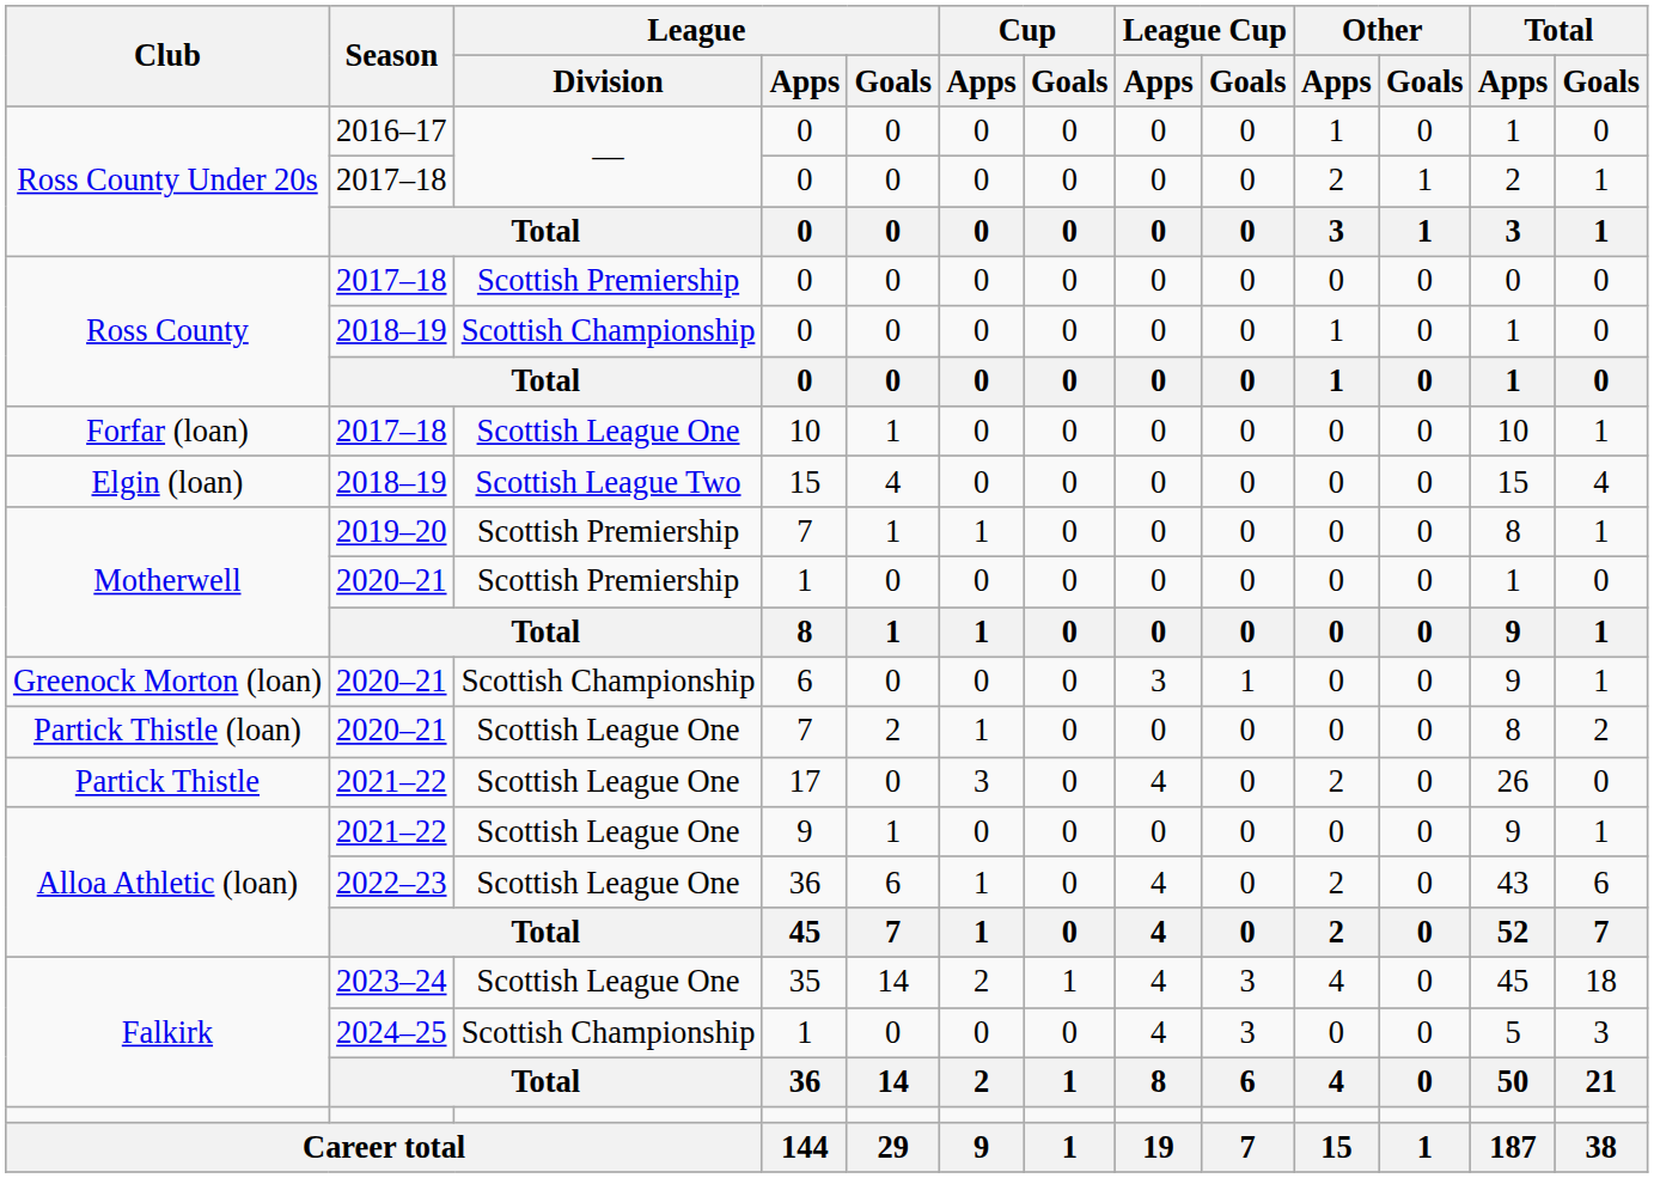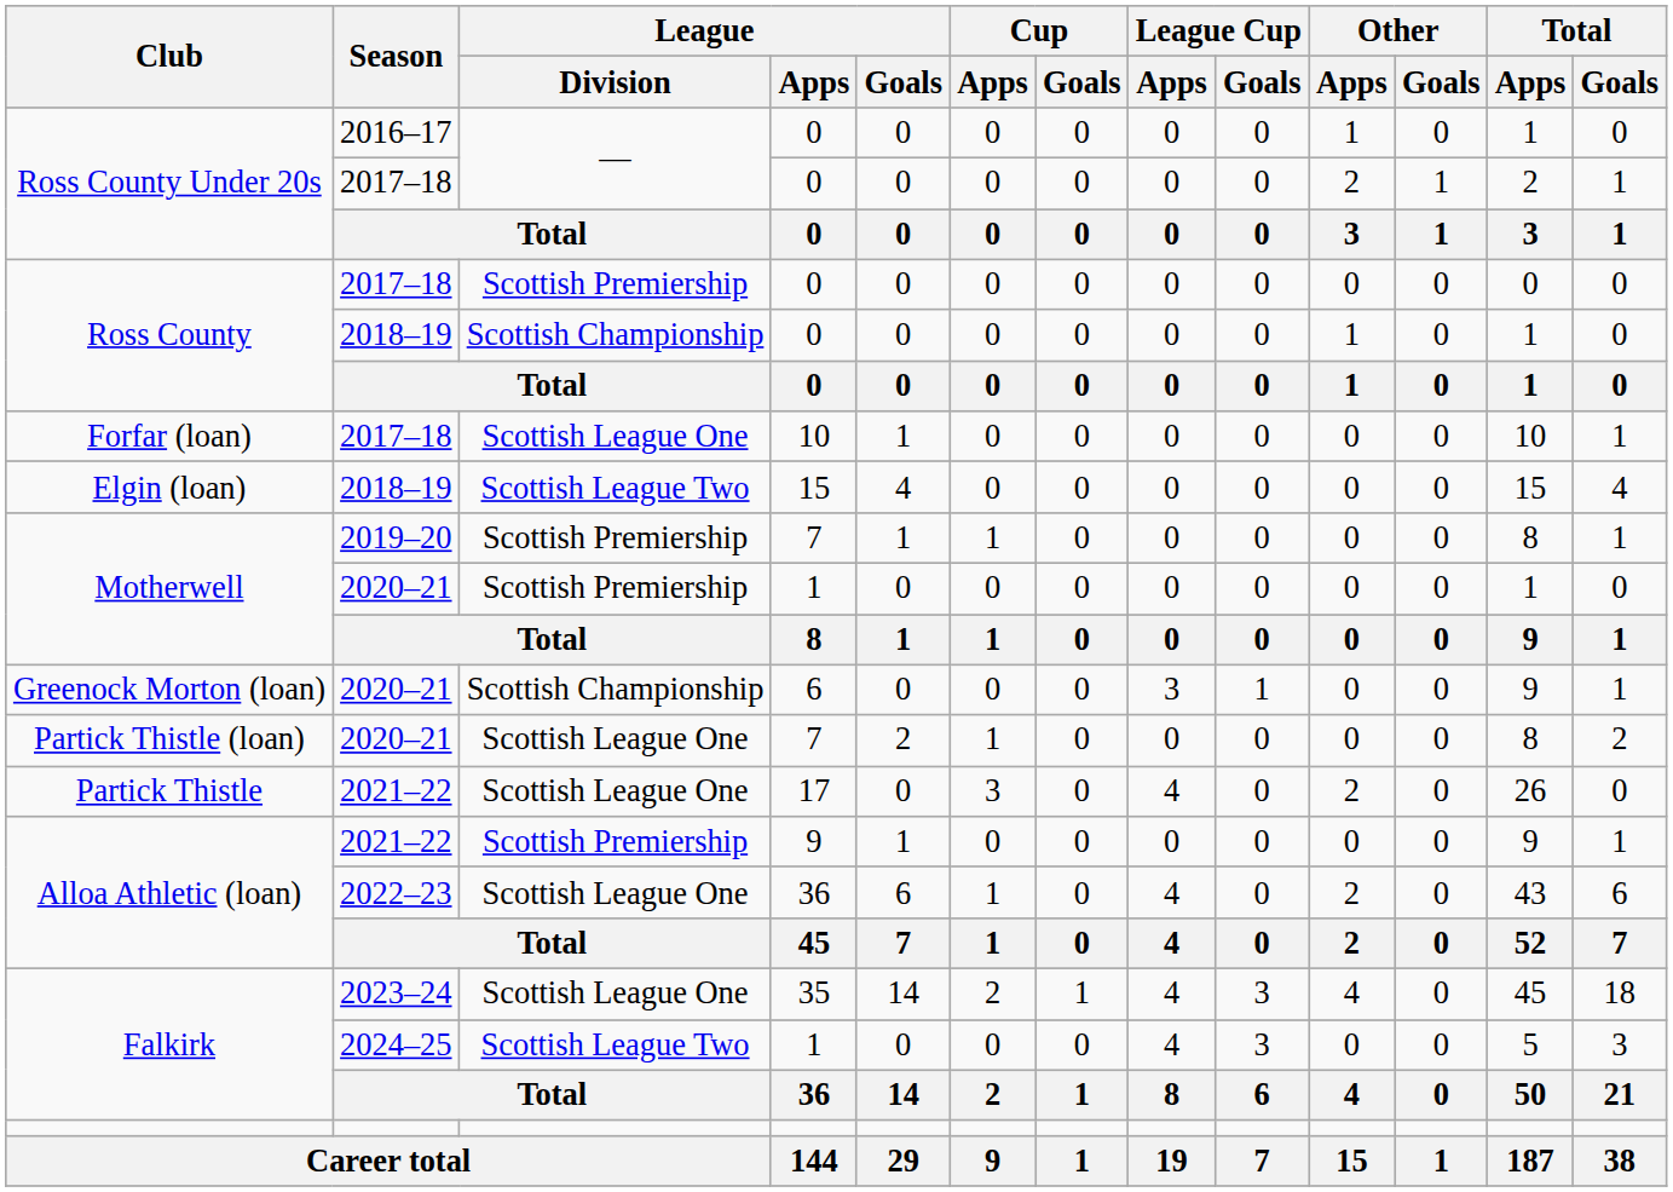 <table class="wikitable" style="text-align:center">
 <tr>
 <th rowspan="2">Club</th>
 <th rowspan="2">Season</th>
 <th colspan="3">League</th>
 <th colspan="2">Cup</th>
 <th colspan="2">League Cup</th>
 <th colspan="2">Other</th>
 <th colspan="2">Total</th>
 </tr>
 <tr>
 <th>Division</th>
 <th>Apps</th>
 <th>Goals</th>
 <th>Apps</th>
 <th>Goals</th>
 <th>Apps</th>
 <th>Goals</th>
 <th>Apps</th>
 <th>Goals</th>
 <th>Apps</th>
 <th>Goals</th>
 </tr>
 <tr>
 <td rowspan=3><a href='#'>Ross County Under 20s</a></td>
 <td>2016–17</td>
 <td rowspan="2">—</td>
 <td>0</td>
 <td>0</td>
 <td>0</td>
 <td>0</td>
 <td>0</td>
 <td>0</td>
 <td>1</td>
 <td>0</td>
 <td>1</td>
 <td>0</td>
 </tr>
 <tr>
 <td>2017–18</td>
 <td>0</td>
 <td>0</td>
 <td>0</td>
 <td>0</td>
 <td>0</td>
 <td>0</td>
 <td>2</td>
 <td>1</td>
 <td>2</td>
 <td>1</td>
 </tr>
 <tr>
 <th colspan=2>Total</th>
 <th>0</th>
 <th>0</th>
 <th>0</th>
 <th>0</th>
 <th>0</th>
 <th>0</th>
 <th>3</th>
 <th>1</th>
 <th>3</th>
 <th>1</th>
 </tr>
 <tr>
 <td rowspan=3><a href='#'>Ross County</a></td>
 <td><a href='#'>2017–18</a></td>
 <td><a href='#'>Scottish Premiership</a></td>
 <td>0</td>
 <td>0</td>
 <td>0</td>
 <td>0</td>
 <td>0</td>
 <td>0</td>
 <td>0</td>
 <td>0</td>
 <td>0</td>
 <td>0</td>
 </tr>
 <tr>
 <td><a href='#'>2018–19</a></td>
 <td><a href='#'>Scottish Championship</a></td>
 <td>0</td>
 <td>0</td>
 <td>0</td>
 <td>0</td>
 <td>0</td>
 <td>0</td>
 <td>1</td>
 <td>0</td>
 <td>1</td>
 <td>0</td>
 </tr>
 <tr>
 <th colspan=2>Total</th>
 <th>0</th>
 <th>0</th>
 <th>0</th>
 <th>0</th>
 <th>0</th>
 <th>0</th>
 <th>1</th>
 <th>0</th>
 <th>1</th>
 <th>0</th>
 </tr>
 <tr>
 <td><a href='#'>Forfar</a> (loan)</td>
 <td><a href='#'>2017–18</a></td>
 <td><a href='#'>Scottish League One</a></td>
 <td>10</td>
 <td>1</td>
 <td>0</td>
 <td>0</td>
 <td>0</td>
 <td>0</td>
 <td>0</td>
 <td>0</td>
 <td>10</td>
 <td>1</td>
 </tr>
 <tr>
 <td><a href='#'>Elgin</a> (loan)</td>
 <td><a href='#'>2018–19</a></td>
 <td><a href='#'>Scottish League Two</a></td>
 <td>15</td>
 <td>4</td>
 <td>0</td>
 <td>0</td>
 <td>0</td>
 <td>0</td>
 <td>0</td>
 <td>0</td>
 <td>15</td>
 <td>4</td>
 </tr>
 <tr>
 <td rowspan=3><a href='#'>Motherwell</a></td>
 <td><a href='#'>2019–20</a></td>
 <td>Scottish Premiership</td>
 <td>7</td>
 <td>1</td>
 <td>1</td>
 <td>0</td>
 <td>0</td>
 <td>0</td>
 <td>0</td>
 <td>0</td>
 <td>8</td>
 <td>1</td>
 </tr>
 <tr>
 <td><a href='#'>2020–21</a></td>
 <td>Scottish Premiership</td>
 <td>1</td>
 <td>0</td>
 <td>0</td>
 <td>0</td>
 <td>0</td>
 <td>0</td>
 <td>0</td>
 <td>0</td>
 <td>1</td>
 <td>0</td>
 </tr>
 <tr>
 <th colspan=2>Total</th>
 <th>8</th>
 <th>1</th>
 <th>1</th>
 <th>0</th>
 <th>0</th>
 <th>0</th>
 <th>0</th>
 <th>0</th>
 <th>9</th>
 <th>1</th>
 </tr>
 <tr>
 <td><a href='#'>Greenock Morton</a> (loan)</td>
 <td><a href='#'>2020–21</a></td>
 <td>Scottish Championship</td>
 <td>6</td>
 <td>0</td>
 <td>0</td>
 <td>0</td>
 <td>3</td>
 <td>1</td>
 <td>0</td>
 <td>0</td>
 <td>9</td>
 <td>1</td>
 </tr>
 <tr>
 <td><a href='#'>Partick Thistle</a> (loan)</td>
 <td><a href='#'>2020–21</a></td>
 <td>Scottish League One</td>
 <td>7</td>
 <td>2</td>
 <td>1</td>
 <td>0</td>
 <td>0</td>
 <td>0</td>
 <td>0</td>
 <td>0</td>
 <td>8</td>
 <td>2</td>
 </tr>
 <tr>
 <td><a href='#'>Partick Thistle</a></td>
 <td><a href='#'>2021–22</a></td>
 <td>Scottish League One</td>
 <td>17</td>
 <td>0</td>
 <td>3</td>
 <td>0</td>
 <td>4</td>
 <td>0</td>
 <td>2</td>
 <td>0</td>
 <td>26</td>
 <td>0</td>
 </tr>
 <tr>
 <td rowspan=3><a href='#'>Alloa Athletic</a> (loan)</td>
 <td><a href='#'>2021–22</a></td>
-<td>Scottish League One</td>
+<td><a href='#'>Scottish Premiership</a></td>
 <td>9</td>
 <td>1</td>
 <td>0</td>
 <td>0</td>
 <td>0</td>
 <td>0</td>
 <td>0</td>
 <td>0</td>
 <td>9</td>
 <td>1</td>
 </tr>
 <tr>
 <td><a href='#'>2022–23</a></td>
 <td>Scottish League One</td>
 <td>36</td>
 <td>6</td>
 <td>1</td>
 <td>0</td>
 <td>4</td>
 <td>0</td>
 <td>2</td>
 <td>0</td>
 <td>43</td>
 <td>6</td>
 </tr>
 <tr>
 <th colspan=2>Total</th>
 <th>45</th>
 <th>7</th>
 <th>1</th>
 <th>0</th>
 <th>4</th>
 <th>0</th>
 <th>2</th>
 <th>0</th>
 <th>52</th>
 <th>7</th>
 </tr>
 <tr>
 <td rowspan=3><a href='#'>Falkirk</a></td>
 <td><a href='#'>2023–24</a></td>
 <td>Scottish League One</td>
 <td>35</td>
 <td>14</td>
 <td>2</td>
 <td>1</td>
 <td>4</td>
 <td>3</td>
 <td>4</td>
 <td>0</td>
 <td>45</td>
 <td>18</td>
 </tr>
 <tr>
 <td><a href='#'>2024–25</a></td>
-<td>Scottish Championship</td>
+<td><a href='#'>Scottish League Two</a></td>
 <td>1</td>
 <td>0</td>
 <td>0</td>
 <td>0</td>
 <td>4</td>
 <td>3</td>
 <td>0</td>
 <td>0</td>
 <td>5</td>
 <td>3</td>
 </tr>
 <tr>
 <th colspan=2>Total</th>
 <th>36</th>
 <th>14</th>
 <th>2</th>
 <th>1</th>
 <th>8</th>
 <th>6</th>
 <th>4</th>
 <th>0</th>
 <th>50</th>
 <th>21</th>
 </tr>
 <tr>
 <td></td>
 <td></td>
 <td></td>
 <td></td>
 <td></td>
 <td></td>
 <td></td>
 <td></td>
 <td></td>
 <td></td>
 <td></td>
 <td></td>
 <td></td>
 </tr>
 <tr>
 <th colspan="3">Career total</th>
 <th>144</th>
 <th>29</th>
 <th>9</th>
 <th>1</th>
 <th>19</th>
 <th>7</th>
 <th>15</th>
 <th>1</th>
 <th>187</th>
 <th>38</th>
 </tr>
 </table>
